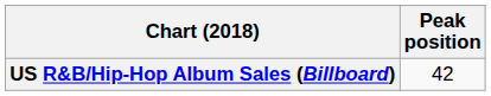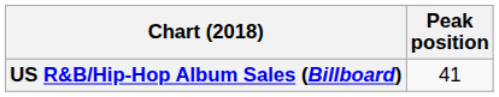 <table class="wikitable sortable plainrowheaders" style="text-align:center">
 <tr>
 <th>Chart (2018)</th>
 <th>Peak<br>position</th>
 </tr>
 <tr>
 <th scope="row">US <a href='#'>R&B/Hip-Hop Album Sales</a> (<a href='#'><em>Billboard</em></a>)</th>
-<td>42</td>
+<td>41</td>
 </tr>
 </table>
